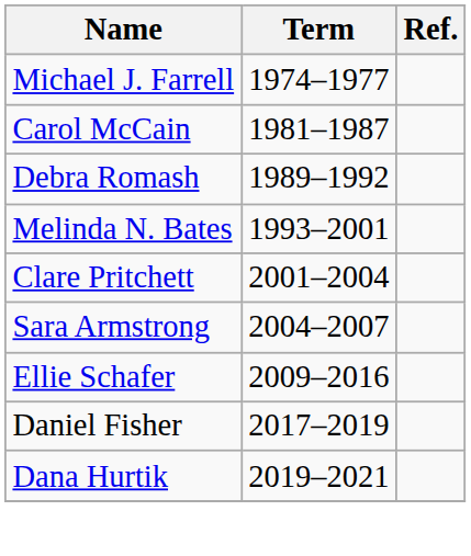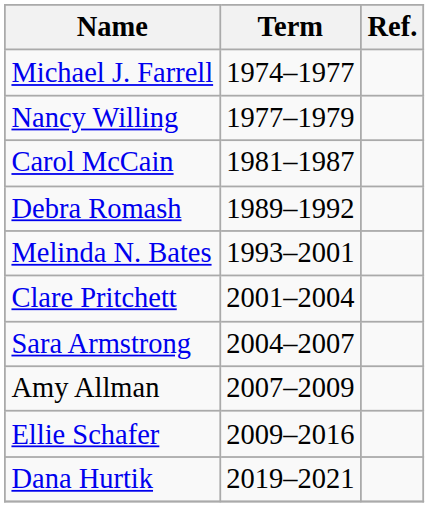 <table class="wikitable">
 <tr>
 <th>Name</th>
 <th>Term</th>
 <th>Ref.</th>
 </tr>
 <tr>
 <td><a href='#'>Michael J. Farrell</a></td>
 <td>1974–1977</td>
+<td></td>
+</tr>
+<tr>
+<td><a href='#'>Nancy Willing</a></td>
+<td>1977–1979</td>
 <td></td>
 </tr>
 <tr>
 <td><a href='#'>Carol McCain</a></td>
 <td>1981–1987</td>
 <td></td>
 </tr>
 <tr>
 <td><a href='#'>Debra Romash</a></td>
 <td>1989–1992</td>
 <td></td>
 </tr>
 <tr>
 <td><a href='#'>Melinda N. Bates</a></td>
 <td>1993–2001</td>
 <td></td>
 </tr>
 <tr>
 <td><a href='#'>Clare Pritchett</a></td>
 <td>2001–2004</td>
 <td></td>
 </tr>
 <tr>
 <td><a href='#'>Sara Armstrong</a></td>
 <td>2004–2007</td>
 <td></td>
 </tr>
 <tr>
-<td><a href='#'>Ellie Schafer</a></td>
-<td>2009–2016</td>
+<td>Amy Allman</td>
+<td>2007–2009</td>
 <td></td>
 </tr>
 <tr>
-<td>Daniel Fisher</td>
-<td>2017–2019</td>
+<td><a href='#'>Ellie Schafer</a></td>
+<td>2009–2016</td>
 <td></td>
 </tr>
 <tr>
 <td><a href='#'>Dana Hurtik</a></td>
 <td>2019–2021</td>
 <td></td>
 </tr>
 <tr>
 </tr>
 </table>
